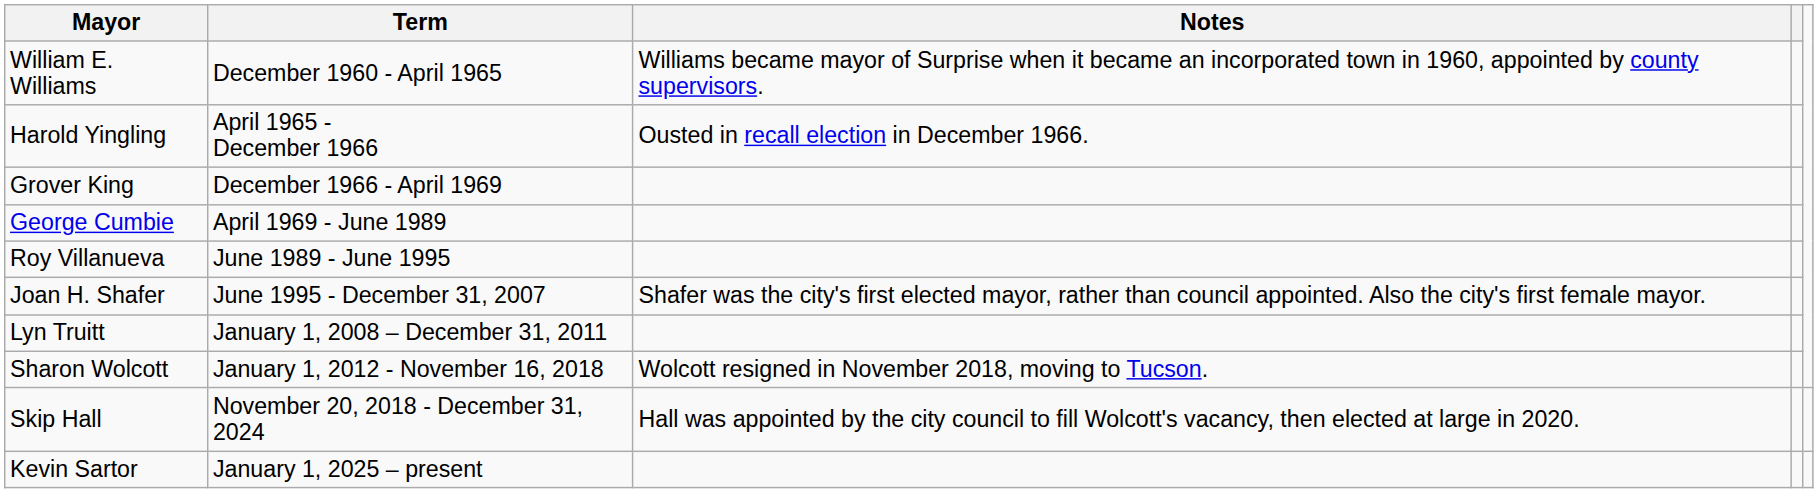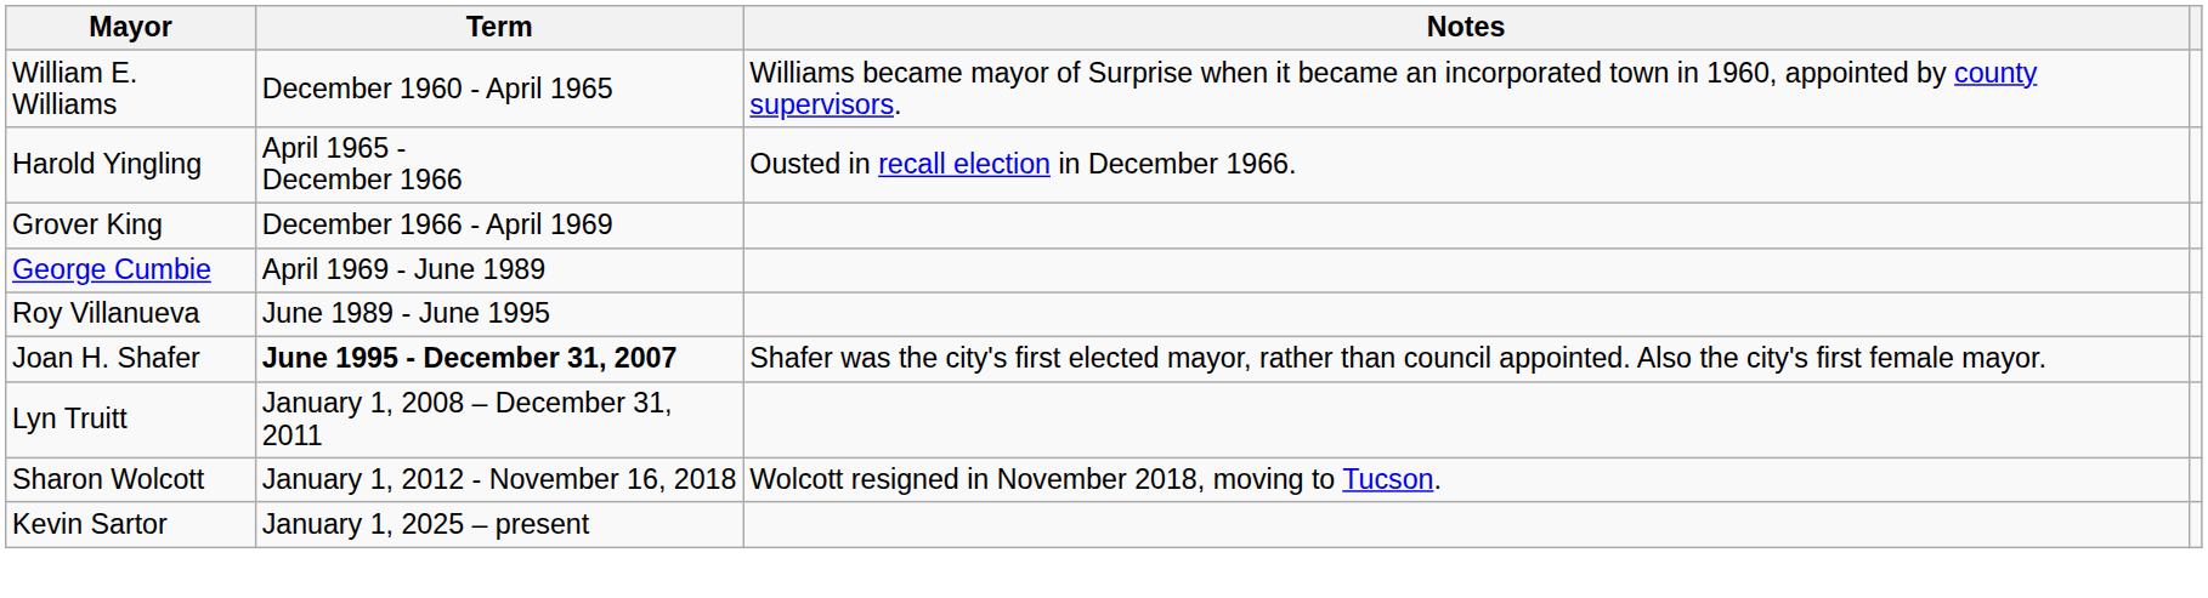 <table class="wikitable">
 <tr>
 <th>Mayor</th>
 <th>Term</th>
 <th>Notes</th>
 <th><br></th>
 </tr>
 <tr>
 <td>William E. Williams</td>
 <td>December 1960 - April 1965</td>
 <td>Williams became mayor of Surprise when it became an incorporated town in 1960, appointed by <a href='#'>county supervisors</a>.</td>
 <td></td>
 </tr>
 <tr>
 <td>Harold Yingling</td>
 <td>April 1965 -<br>December 1966</td>
 <td>Ousted in <a href='#'>recall election</a> in December 1966.</td>
 <td></td>
 </tr>
 <tr>
 <td>Grover King</td>
 <td>December 1966 - April 1969</td>
 <td></td>
 <td></td>
 </tr>
 <tr>
 <td><a href='#'>George Cumbie</a></td>
 <td>April 1969 - June 1989</td>
 <td></td>
 <td></td>
 </tr>
 <tr>
 <td>Roy Villanueva</td>
 <td>June 1989 - June 1995</td>
 <td></td>
 <td></td>
 </tr>
 <tr>
 <td>Joan H. Shafer</td>
-<td>June 1995 - December 31, 2007</td>
+<td><strong>June 1995 - December 31, 2007</strong></td>
 <td>Shafer was the city's first elected mayor, rather than council appointed. Also the city's first female mayor.</td>
 <td></td>
 </tr>
 <tr>
 <td>Lyn Truitt</td>
 <td>January 1, 2008 – December 31, 2011</td>
 <td></td>
 <td></td>
 </tr>
 <tr>
 <td>Sharon Wolcott</td>
 <td>January 1, 2012 - November 16, 2018</td>
 <td>Wolcott resigned in November 2018, moving to <a href='#'>Tucson</a>.</td>
 <td></td>
 </tr>
 <tr>
-<td>Skip Hall</td>
-<td>November 20, 2018 - December 31, 2024</td>
-<td>Hall was appointed by the city council to fill Wolcott's vacancy, then elected at large in 2020.</td>
-<td></td>
-<td></td>
-</tr>
-<tr>
 <td>Kevin Sartor</td>
 <td>January 1, 2025 – present</td>
 <td></td>
 <td></td>
 </tr>
 </table>
